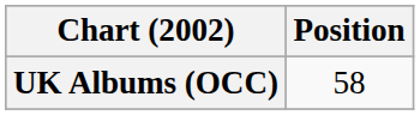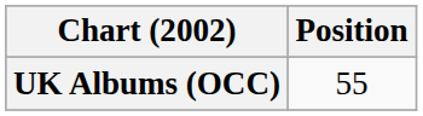 <table class="wikitable plainrowheaders" style="text-align:center">
 <tr>
 <th scope="col">Chart (2002)</th>
 <th scope="col">Position</th>
 </tr>
 <tr>
 <th scope="row">UK Albums (OCC)</th>
-<td>58</td>
+<td>55</td>
 </tr>
 </table>
